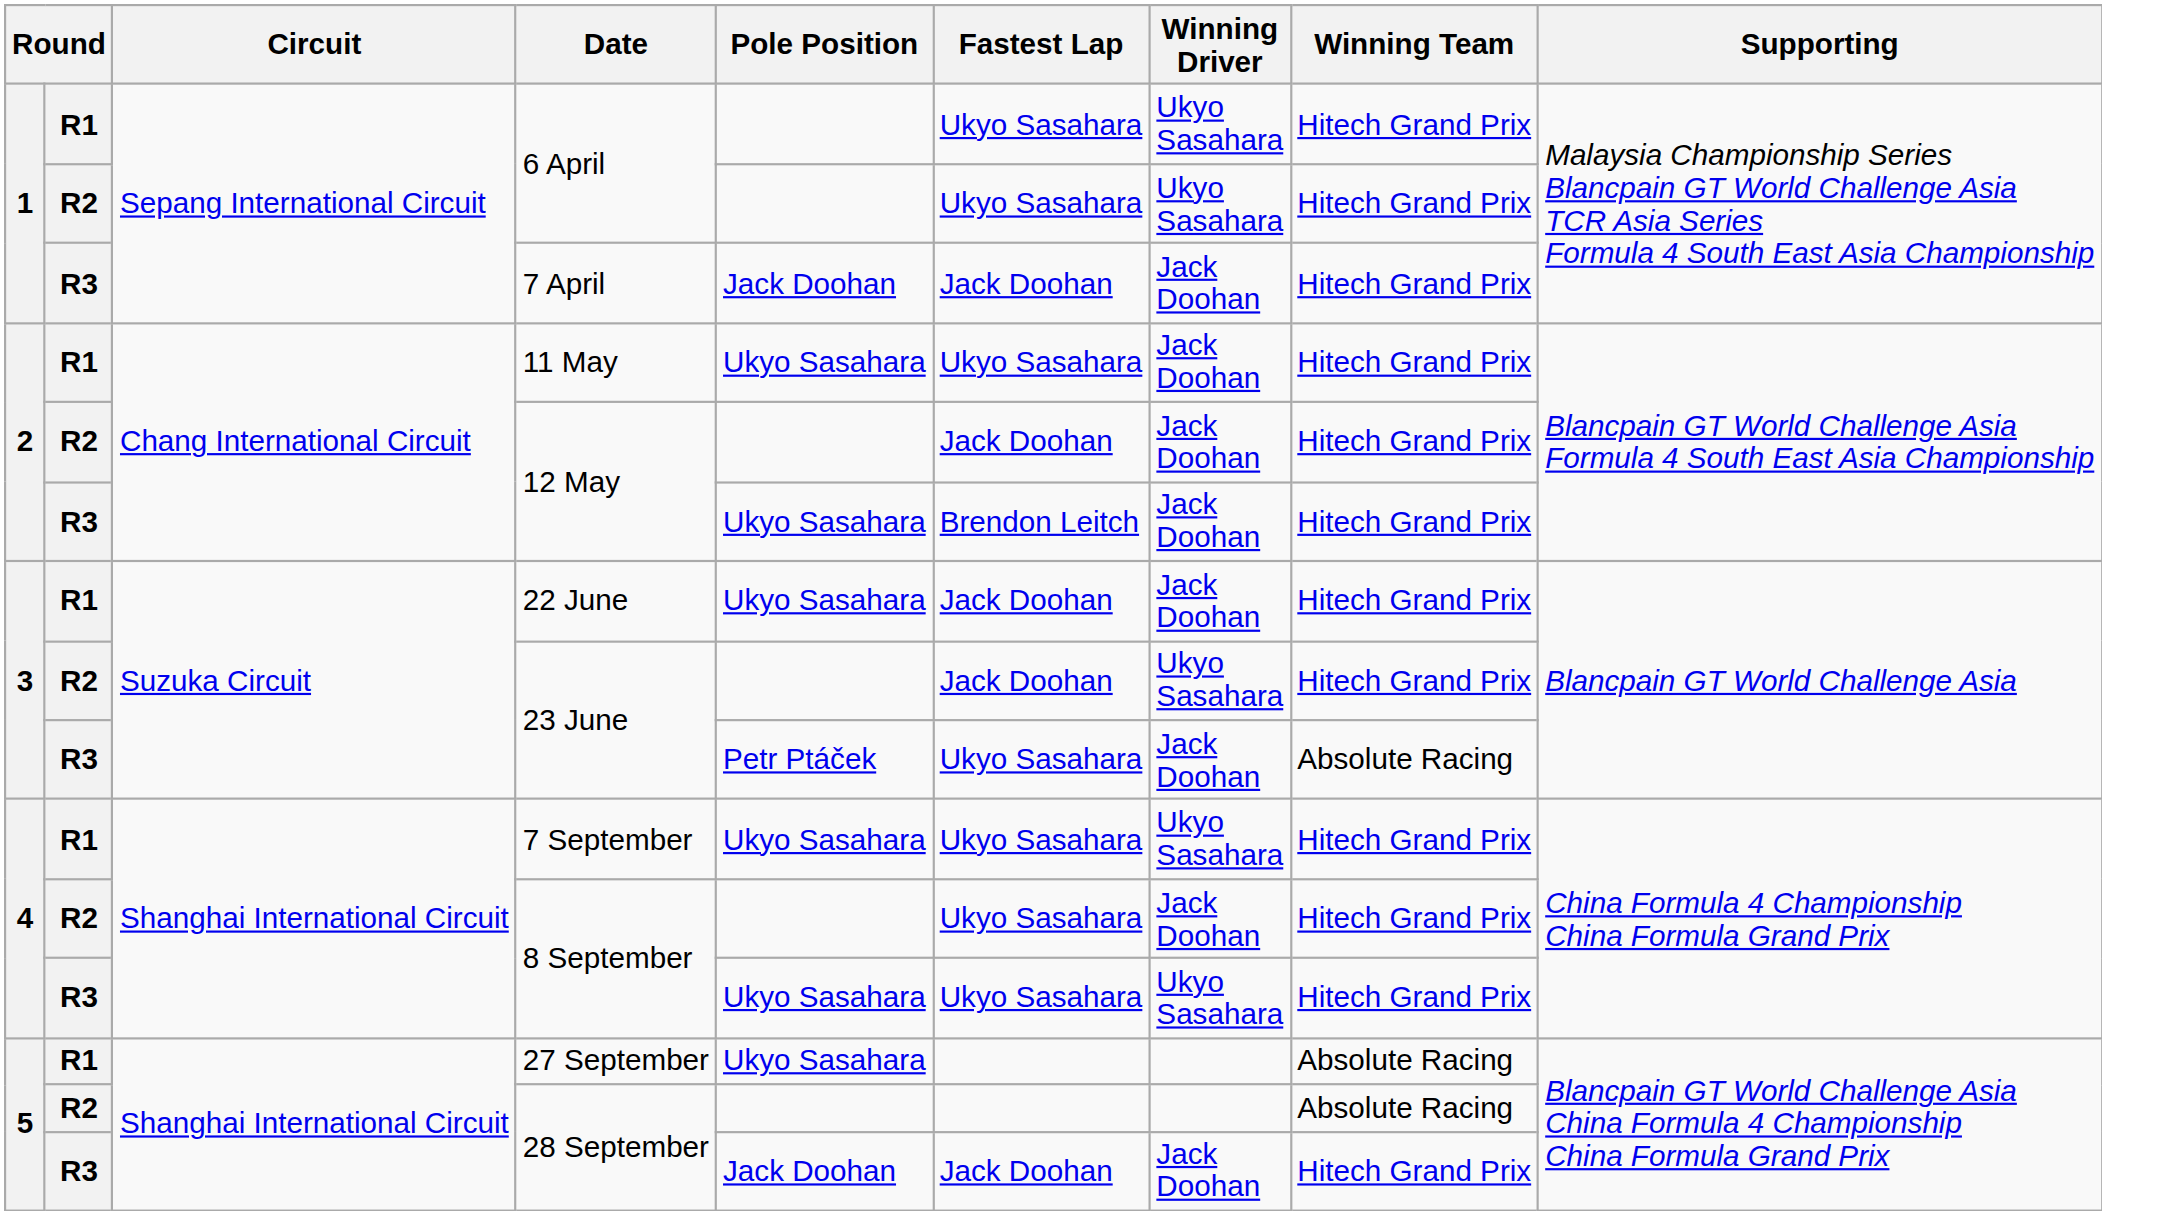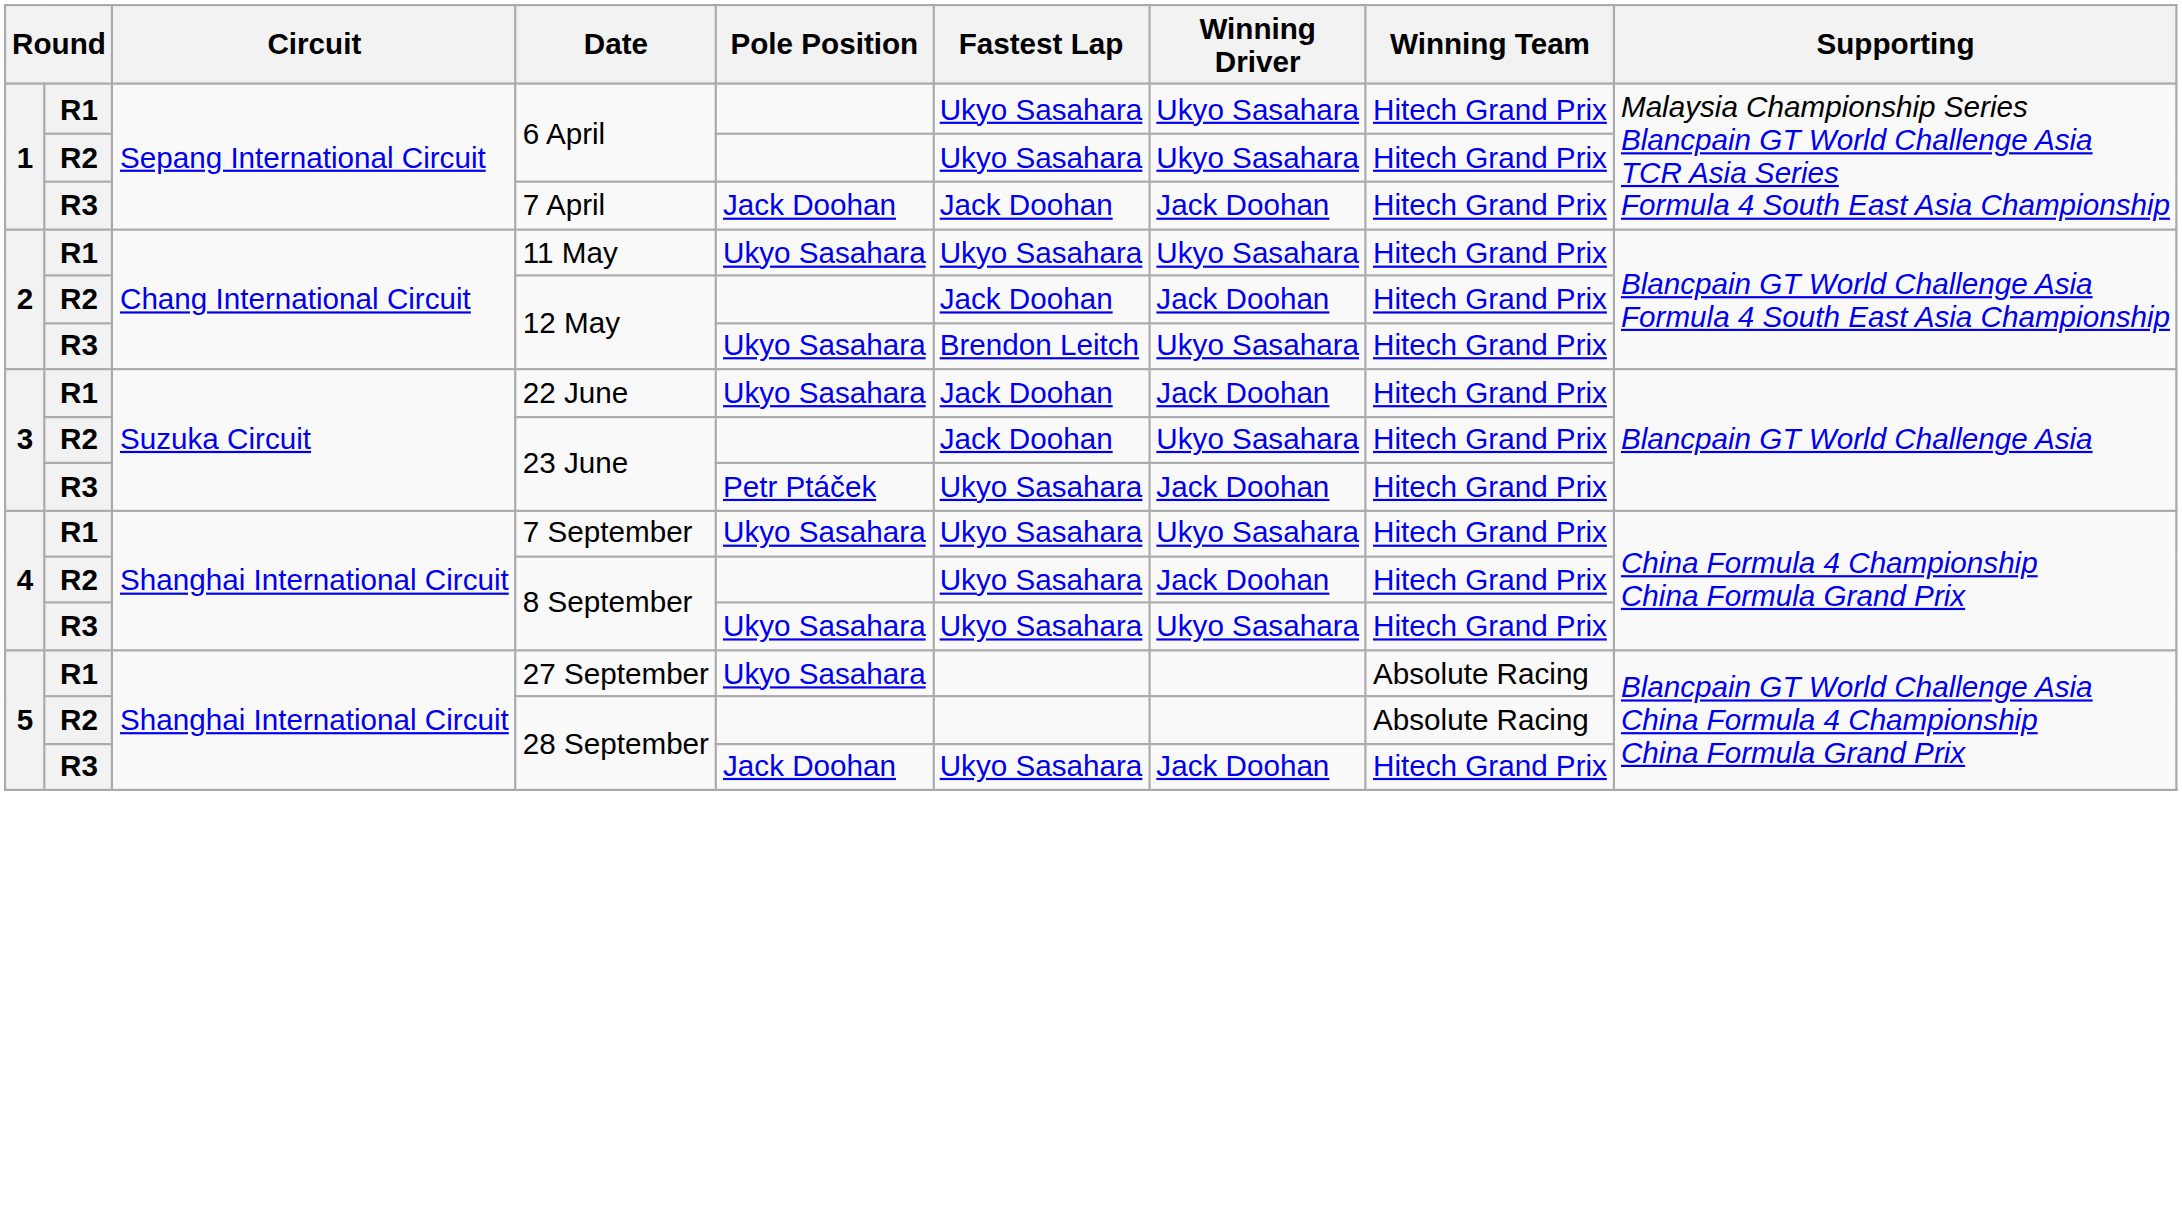 <table class="wikitable" style="font-size:85%">
 <tr>
 <th colspan=2>Round</th>
 <th>Circuit</th>
 <th>Date</th>
 <th>Pole Position</th>
 <th>Fastest Lap</th>
 <th>Winning Driver</th>
 <th>Winning Team</th>
 <th>Supporting</th>
 </tr>
 <tr>
 <th rowspan=3>1</th>
 <th>R1</th>
 <td rowspan=3> <a href='#'>Sepang International Circuit</a></td>
 <td rowspan=2>6 April</td>
 <td> </td>
 <td> <a href='#'>Ukyo Sasahara</a></td>
 <td> <a href='#'>Ukyo Sasahara</a></td>
 <td nowrap> <a href='#'>Hitech Grand Prix</a></td>
 <td rowspan=3 nowrap><em>Malaysia Championship Series</em><br><em><a href='#'>Blancpain GT World Challenge Asia</a></em><br><em><a href='#'>TCR Asia Series</a></em><br><em><a href='#'>Formula 4 South East Asia Championship</a></em></td>
 </tr>
 <tr>
 <th>R2</th>
 <td></td>
 <td> <a href='#'>Ukyo Sasahara</a></td>
 <td> <a href='#'>Ukyo Sasahara</a></td>
 <td> <a href='#'>Hitech Grand Prix</a></td>
 </tr>
 <tr>
 <th>R3</th>
 <td>7 April</td>
 <td> <a href='#'>Jack Doohan</a></td>
 <td> <a href='#'>Jack Doohan</a></td>
 <td> <a href='#'>Jack Doohan</a></td>
 <td> <a href='#'>Hitech Grand Prix</a></td>
 </tr>
 <tr>
 <th rowspan=3>2</th>
 <th>R1</th>
 <td rowspan=3> <a href='#'>Chang International Circuit</a></td>
 <td>11 May</td>
 <td nowrap> <a href='#'>Ukyo Sasahara</a></td>
 <td nowrap> <a href='#'>Ukyo Sasahara</a></td>
-<td> <a href='#'>Jack Doohan</a></td>
+<td nowrap> <a href='#'>Ukyo Sasahara</a></td>
 <td> <a href='#'>Hitech Grand Prix</a></td>
 <td rowspan=3><em><a href='#'>Blancpain GT World Challenge Asia</a></em><br><em><a href='#'>Formula 4 South East Asia Championship</a></em></td>
 </tr>
 <tr>
 <th>R2</th>
 <td rowspan=2>12 May</td>
 <td></td>
 <td> <a href='#'>Jack Doohan</a></td>
 <td> <a href='#'>Jack Doohan</a></td>
 <td> <a href='#'>Hitech Grand Prix</a></td>
 </tr>
 <tr>
 <th>R3</th>
 <td> <a href='#'>Ukyo Sasahara</a></td>
 <td> <a href='#'>Brendon Leitch</a></td>
-<td> <a href='#'>Jack Doohan</a></td>
+<td> <a href='#'>Ukyo Sasahara</a></td>
 <td> <a href='#'>Hitech Grand Prix</a></td>
 </tr>
 <tr>
 <th rowspan=3>3</th>
 <th>R1</th>
 <td rowspan=3> <a href='#'>Suzuka Circuit</a></td>
 <td>22 June</td>
 <td> <a href='#'>Ukyo Sasahara</a></td>
 <td> <a href='#'>Jack Doohan</a></td>
 <td> <a href='#'>Jack Doohan</a></td>
 <td> <a href='#'>Hitech Grand Prix</a></td>
 <td rowspan=3><em><a href='#'>Blancpain GT World Challenge Asia</a></em></td>
 </tr>
 <tr>
 <th>R2</th>
 <td rowspan=2>23 June</td>
 <td></td>
 <td> <a href='#'>Jack Doohan</a></td>
 <td> <a href='#'>Ukyo Sasahara</a></td>
 <td> <a href='#'>Hitech Grand Prix</a></td>
 </tr>
 <tr>
 <th>R3</th>
 <td> <a href='#'>Petr Ptáček</a></td>
 <td> <a href='#'>Ukyo Sasahara</a></td>
 <td> <a href='#'>Jack Doohan</a></td>
-<td> Absolute Racing</td>
+<td> <a href='#'>Hitech Grand Prix</a></td>
 </tr>
 <tr>
 <th rowspan=3>4</th>
 <th>R1</th>
 <td rowspan=3> <a href='#'>Shanghai International Circuit</a></td>
 <td>7 September</td>
 <td> <a href='#'>Ukyo Sasahara</a></td>
 <td> <a href='#'>Ukyo Sasahara</a></td>
 <td> <a href='#'>Ukyo Sasahara</a></td>
 <td> <a href='#'>Hitech Grand Prix</a></td>
 <td rowspan=3><em><a href='#'>China Formula 4 Championship</a></em><br><em><a href='#'>China Formula Grand Prix</a></em></td>
 </tr>
 <tr>
 <th>R2</th>
 <td rowspan=2>8 September</td>
 <td></td>
 <td> <a href='#'>Ukyo Sasahara</a></td>
 <td> <a href='#'>Jack Doohan</a></td>
 <td> <a href='#'>Hitech Grand Prix</a></td>
 </tr>
 <tr>
 <th>R3</th>
 <td> <a href='#'>Ukyo Sasahara</a></td>
 <td> <a href='#'>Ukyo Sasahara</a></td>
 <td> <a href='#'>Ukyo Sasahara</a></td>
 <td> <a href='#'>Hitech Grand Prix</a></td>
 </tr>
 <tr>
 <th rowspan=3>5</th>
 <th>R1</th>
 <td rowspan=3 nowrap> <a href='#'>Shanghai International Circuit</a></td>
 <td>27 September</td>
 <td> <a href='#'>Ukyo Sasahara</a></td>
 <td> </td>
 <td> </td>
 <td> Absolute Racing</td>
 <td rowspan=3><em><a href='#'>Blancpain GT World Challenge Asia</a></em><br><em><a href='#'>China Formula 4 Championship</a></em><br><em><a href='#'>China Formula Grand Prix</a></em></td>
 </tr>
 <tr>
 <th>R2</th>
 <td rowspan=2 nowrap>28 September</td>
 <td></td>
 <td> </td>
 <td> </td>
 <td> Absolute Racing</td>
 </tr>
 <tr>
 <th>R3</th>
 <td> <a href='#'>Jack Doohan</a></td>
-<td> <a href='#'>Jack Doohan</a></td>
+<td> <a href='#'>Ukyo Sasahara</a></td>
 <td> <a href='#'>Jack Doohan</a></td>
 <td> <a href='#'>Hitech Grand Prix</a></td>
 </tr>
 </table>
